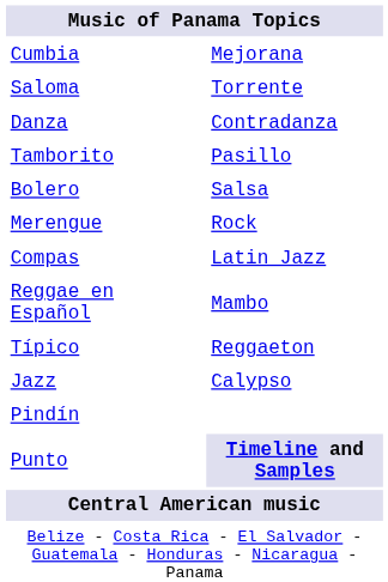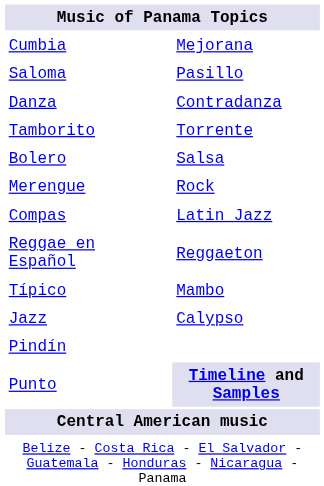 <table class="toccolours" cellpadding="3" style="float:right; margin: 0 0 1em 1em; width: 20em;">
 <tr>
 <th style="text-align:center;background:#dfdfef;" colspan="2"><strong>Music of Panama</strong> Topics</th>
 </tr>
 <tr>
 <td><a href='#'>Cumbia</a></td>
 <td><a href='#'>Mejorana</a></td>
 </tr>
 <tr>
 <td><a href='#'>Saloma</a></td>
-<td><a href='#'>Torrente</a></td>
+<td><a href='#'>Pasillo</a></td>
 </tr>
 <tr>
 <td><a href='#'>Danza</a></td>
 <td><a href='#'>Contradanza</a></td>
 </tr>
 <tr>
 <td><a href='#'>Tamborito</a></td>
-<td><a href='#'>Pasillo</a></td>
+<td><a href='#'>Torrente</a></td>
 </tr>
 <tr>
 <td><a href='#'>Bolero</a></td>
 <td><a href='#'>Salsa</a></td>
 </tr>
 <tr>
 <td><a href='#'>Merengue</a></td>
 <td><a href='#'>Rock</a></td>
 </tr>
 <tr>
 <td><a href='#'>Compas</a></td>
 <td><a href='#'>Latin Jazz</a></td>
 </tr>
 <tr>
 <td><a href='#'>Reggae en Español</a></td>
-<td><a href='#'>Mambo</a></td>
+<td><a href='#'>Reggaeton</a></td>
 </tr>
 <tr>
 <td><a href='#'>Típico</a></td>
-<td><a href='#'>Reggaeton</a></td>
+<td><a href='#'>Mambo</a></td>
 </tr>
 <tr>
 <td><a href='#'>Jazz</a></td>
 <td><a href='#'>Calypso</a></td>
 </tr>
 <tr>
 <td><a href='#'>Pindín</a></td>
 </tr>
 <tr>
 <td><a href='#'>Punto</a></td>
 <th style="text-align:center;background:#dfdfef;" colspan=2><a href='#'>Timeline</a> and <a href='#'>Samples</a></th>
 </tr>
 <tr>
 <th style="text-align:center;background:#dfdfef;"  colspan="2">Central American music</th>
 </tr>
 <tr>
 <td style="font-size:smaller; text-align: center;" colspan="2"><a href='#'>Belize</a> - <a href='#'>Costa Rica</a> - <a href='#'>El Salvador</a> - <a href='#'>Guatemala</a> - <a href='#'>Honduras</a> - <a href='#'>Nicaragua</a> - Panama</td>
 </tr>
 </table>
